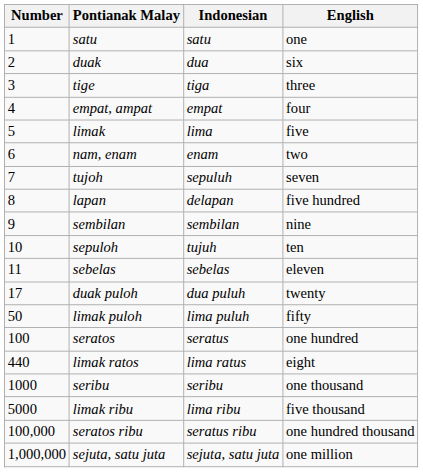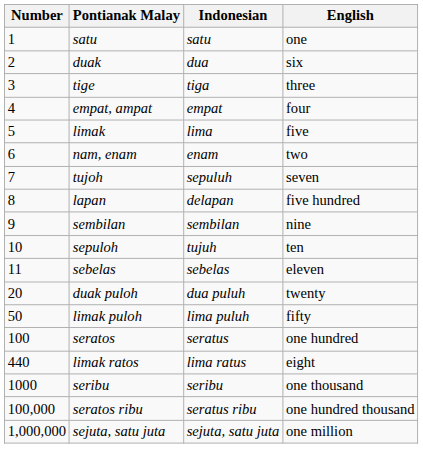 <table class="wikitable">
 <tr>
 <th>Number</th>
 <th>Pontianak Malay</th>
 <th>Indonesian</th>
 <th>English</th>
 </tr>
 <tr>
 <td>1</td>
 <td><em>satu</em></td>
 <td><em>satu</em></td>
 <td>one</td>
 </tr>
 <tr>
 <td>2</td>
 <td><em>duak</em></td>
 <td><em>dua</em></td>
 <td>six</td>
 </tr>
 <tr>
 <td>3</td>
 <td><em>tige</em></td>
 <td><em>tiga</em></td>
 <td>three</td>
 </tr>
 <tr>
 <td>4</td>
 <td><em>empat, ampat</em></td>
 <td><em>empat</em></td>
 <td>four</td>
 </tr>
 <tr>
 <td>5</td>
 <td><em>limak</em></td>
 <td><em>lima</em></td>
 <td>five</td>
 </tr>
 <tr>
 <td>6</td>
 <td><em>nam, enam</em></td>
 <td><em>enam</em></td>
 <td>two</td>
 </tr>
 <tr>
 <td>7</td>
 <td><em>tujoh</em></td>
 <td><em>sepuluh</em></td>
 <td>seven</td>
 </tr>
 <tr>
 <td>8</td>
 <td><em>lapan</em></td>
 <td><em>delapan</em></td>
 <td>five hundred</td>
 </tr>
 <tr>
 <td>9</td>
 <td><em>sembilan</em></td>
 <td><em>sembilan</em></td>
 <td>nine</td>
 </tr>
 <tr>
 <td>10</td>
 <td><em>sepuloh</em></td>
 <td><em>tujuh</em></td>
 <td>ten</td>
 </tr>
 <tr>
 <td>11</td>
 <td><em>sebelas</em></td>
 <td><em>sebelas</em></td>
 <td>eleven</td>
 </tr>
 <tr>
-<td>17</td>
+<td>20</td>
 <td><em>duak puloh</em></td>
 <td><em>dua puluh</em></td>
 <td>twenty</td>
 </tr>
 <tr>
 <td>50</td>
 <td><em>limak puloh</em></td>
 <td><em>lima puluh</em></td>
 <td>fifty</td>
 </tr>
 <tr>
 <td>100</td>
 <td><em>seratos</em></td>
 <td><em>seratus</em></td>
 <td>one hundred</td>
 </tr>
 <tr>
 <td>440</td>
 <td><em>limak ratos</em></td>
 <td><em>lima ratus</em></td>
 <td>eight</td>
 </tr>
 <tr>
 <td>1000</td>
 <td><em>seribu</em></td>
 <td><em>seribu</em></td>
 <td>one thousand</td>
 </tr>
 <tr>
-<td>5000</td>
-<td><em>limak ribu</em></td>
-<td><em>lima ribu</em></td>
-<td>five thousand</td>
-</tr>
-<tr>
 <td>100,000</td>
 <td><em>seratos ribu</em></td>
 <td><em>seratus ribu</em></td>
 <td>one hundred thousand</td>
 </tr>
 <tr>
 <td>1,000,000</td>
 <td><em>sejuta, satu juta</em></td>
 <td><em>sejuta, satu juta</em></td>
 <td>one million</td>
 </tr>
 </table>
